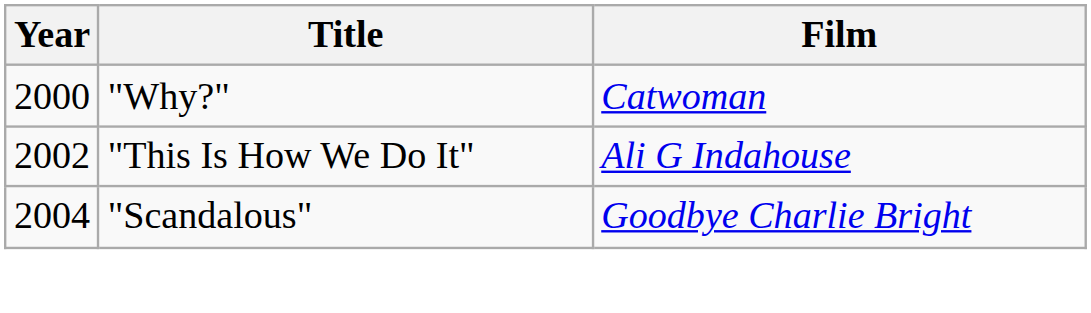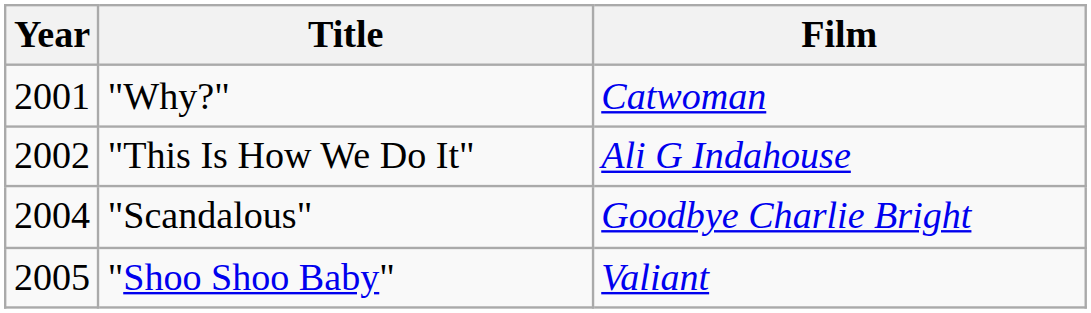 <table class="wikitable">
 <tr>
 <th style="text-align:center;">Year</th>
 <th style="text-align:center; width:200px;">Title</th>
 <th style="text-align:center; width:200px;">Film</th>
 </tr>
 <tr>
-<td style="text-align:center;">2000</td>
+<td style="text-align:center;">2001</td>
 <td>"Why?"</td>
 <td><em><a href='#'>Catwoman</a></em></td>
 </tr>
 <tr>
 <td style="text-align:center;">2002</td>
 <td>"This Is How We Do It"</td>
 <td><em><a href='#'>Ali G Indahouse</a> </em></td>
 </tr>
 <tr>
 <td style="text-align:center;">2004</td>
 <td>"Scandalous"</td>
 <td><em><a href='#'>Goodbye Charlie Bright</a></em></td>
 </tr>
+<tr>
+<td style="text-align:center;">2005</td>
+<td>"<a href='#'>Shoo Shoo Baby</a>"</td>
+<td><em><a href='#'>Valiant</a></em></td>
+</tr>
 </table>
